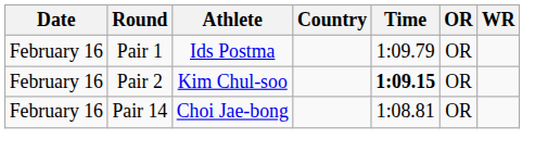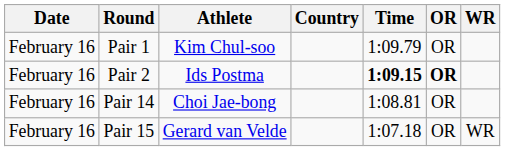 <table class="wikitable" style="text-align:center">
 <tr>
 <th>Date</th>
 <th>Round</th>
 <th>Athlete</th>
 <th>Country</th>
 <th>Time</th>
 <th>OR</th>
 <th>WR</th>
 </tr>
 <tr>
 <td>February 16</td>
 <td>Pair 1</td>
-<td><a href='#'>Ids Postma</a></td>
+<td><a href='#'>Kim Chul-soo</a></td>
 <td></td>
 <td>1:09.79</td>
 <td>OR</td>
 <td></td>
 </tr>
 <tr>
 <td>February 16</td>
 <td>Pair 2</td>
-<td><a href='#'>Kim Chul-soo</a></td>
+<td><a href='#'>Ids Postma</a></td>
 <td></td>
 <td><strong>1:09.15</strong></td>
-<td>OR</td>
+<td><strong>OR</strong></td>
 <td></td>
 </tr>
 <tr>
 <td>February 16</td>
 <td>Pair 14</td>
 <td><a href='#'>Choi Jae-bong</a></td>
 <td></td>
 <td>1:08.81</td>
 <td>OR</td>
 <td></td>
 </tr>
+<tr>
+<td>February 16</td>
+<td>Pair 15</td>
+<td><a href='#'>Gerard van Velde</a></td>
+<td></td>
+<td>1:07.18</td>
+<td>OR</td>
+<td>WR</td>
+</tr>
 </table>
